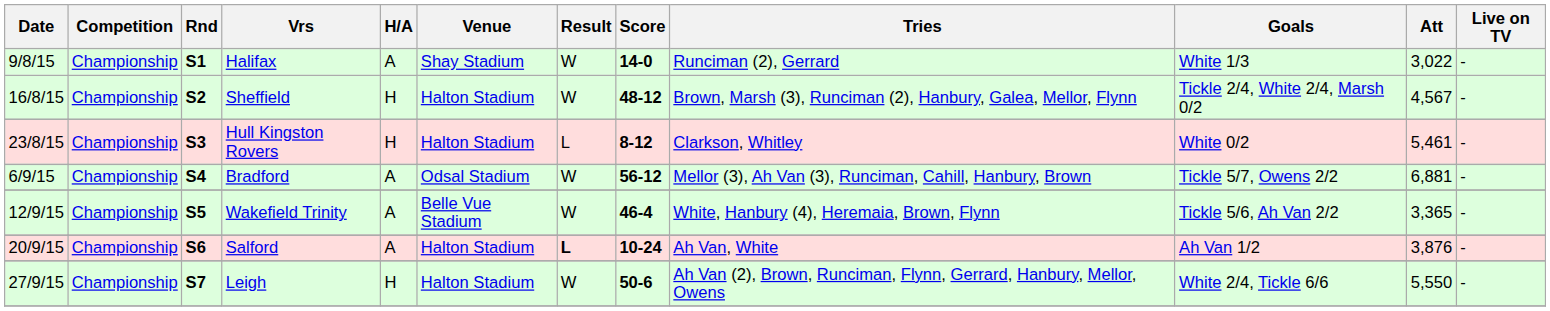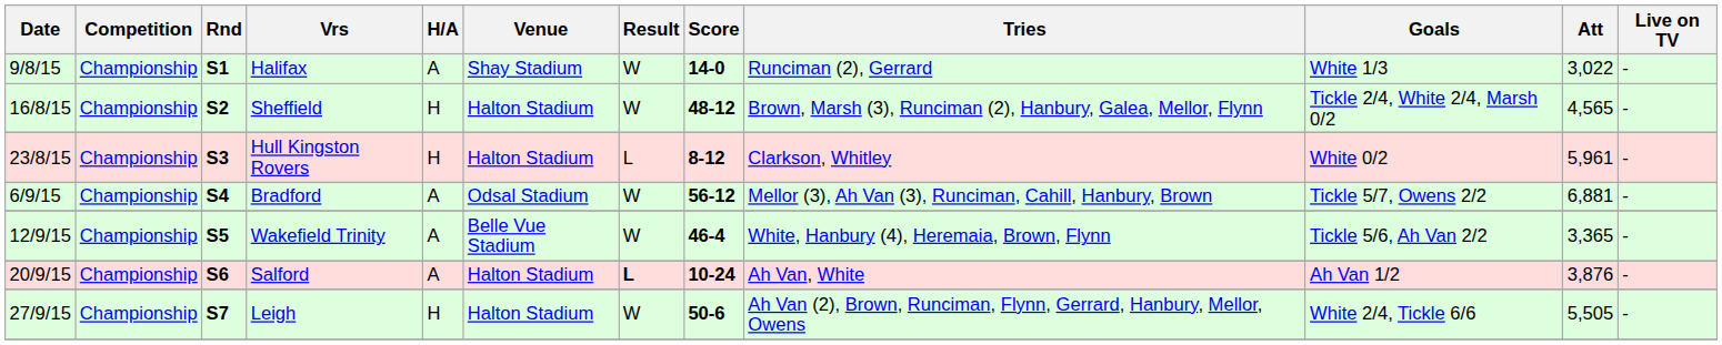 <table class="wikitable" style="font-size:85%;" width="100%">
 <tr>
 <th>Date</th>
 <th>Competition</th>
 <th>Rnd</th>
 <th>Vrs</th>
 <th>H/A</th>
 <th>Venue</th>
 <th>Result</th>
 <th>Score</th>
 <th>Tries</th>
 <th>Goals</th>
 <th>Att</th>
 <th>Live on TV</th>
 </tr>
 <tr style="background:#ddffdd;" width=20 | >
 <td>9/8/15</td>
 <td><a href='#'>Championship</a></td>
 <td><strong>S1</strong></td>
 <td><a href='#'>Halifax</a></td>
 <td>A</td>
 <td><a href='#'>Shay Stadium</a></td>
 <td>W</td>
 <td><strong>14-0</strong></td>
 <td><a href='#'>Runciman</a> (2), <a href='#'>Gerrard</a></td>
 <td><a href='#'>White</a> 1/3</td>
 <td>3,022</td>
 <td>-</td>
 </tr>
 <tr style="background:#ddffdd;" width=20 | >
 <td>16/8/15</td>
 <td><a href='#'>Championship</a></td>
 <td><strong>S2</strong></td>
 <td><a href='#'>Sheffield</a></td>
 <td>H</td>
 <td><a href='#'>Halton Stadium</a></td>
 <td>W</td>
 <td><strong>48-12</strong></td>
 <td><a href='#'>Brown</a>, <a href='#'>Marsh</a> (3), <a href='#'>Runciman</a> (2), <a href='#'>Hanbury</a>, <a href='#'>Galea</a>, <a href='#'>Mellor</a>, <a href='#'>Flynn</a></td>
 <td><a href='#'>Tickle</a> 2/4, <a href='#'>White</a> 2/4, <a href='#'>Marsh</a> 0/2</td>
-<td>4,567</td>
+<td>4,565</td>
 <td>-</td>
 </tr>
 <tr>
 </tr>
 <tr style="background:#ffdddd;" width=20 | >
 <td>23/8/15</td>
 <td><a href='#'>Championship</a></td>
 <td><strong>S3</strong></td>
 <td><a href='#'>Hull Kingston Rovers</a></td>
 <td>H</td>
 <td><a href='#'>Halton Stadium</a></td>
 <td>L</td>
 <td><strong>8-12</strong></td>
 <td><a href='#'>Clarkson</a>, <a href='#'>Whitley</a></td>
 <td><a href='#'>White</a> 0/2</td>
-<td>5,461</td>
+<td>5,961</td>
 <td>-</td>
 </tr>
 <tr>
 </tr>
 <tr style="background:#ddffdd;" width=20 | >
 <td>6/9/15</td>
 <td><a href='#'>Championship</a></td>
 <td><strong>S4</strong></td>
 <td><a href='#'>Bradford</a></td>
 <td>A</td>
 <td><a href='#'>Odsal Stadium</a></td>
 <td>W</td>
 <td><strong>56-12</strong></td>
 <td><a href='#'>Mellor</a> (3), <a href='#'>Ah Van</a> (3), <a href='#'>Runciman</a>, <a href='#'>Cahill</a>, <a href='#'>Hanbury</a>, <a href='#'>Brown</a></td>
 <td><a href='#'>Tickle</a> 5/7, <a href='#'>Owens</a> 2/2</td>
 <td>6,881</td>
 <td>-</td>
 </tr>
 <tr>
 </tr>
 <tr style="background:#ddffdd;" width=20 | >
 <td>12/9/15</td>
 <td><a href='#'>Championship</a></td>
 <td><strong>S5</strong></td>
 <td><a href='#'>Wakefield Trinity</a></td>
 <td>A</td>
 <td><a href='#'>Belle Vue Stadium</a></td>
 <td>W</td>
 <td><strong>46-4</strong></td>
 <td><a href='#'>White</a>, <a href='#'>Hanbury</a> (4), <a href='#'>Heremaia</a>, <a href='#'>Brown</a>, <a href='#'>Flynn</a></td>
 <td><a href='#'>Tickle</a> 5/6, <a href='#'>Ah Van</a> 2/2</td>
 <td>3,365</td>
 <td>-</td>
 </tr>
 <tr>
 </tr>
 <tr style="background:#ffdddd;" width=20 | >
 <td>20/9/15</td>
 <td><a href='#'>Championship</a></td>
 <td><strong>S6</strong></td>
 <td><a href='#'>Salford</a></td>
 <td>A</td>
 <td><a href='#'>Halton Stadium</a></td>
 <td><strong>L</strong></td>
 <td><strong>10-24</strong></td>
 <td><a href='#'>Ah Van</a>, <a href='#'>White</a></td>
 <td><a href='#'>Ah Van</a> 1/2</td>
 <td>3,876</td>
 <td>-</td>
 </tr>
 <tr>
 </tr>
 <tr style="background:#ddffdd;" width=20 | >
 <td>27/9/15</td>
 <td><a href='#'>Championship</a></td>
 <td><strong>S7</strong></td>
 <td><a href='#'>Leigh</a></td>
 <td>H</td>
 <td><a href='#'>Halton Stadium</a></td>
 <td>W</td>
 <td><strong>50-6</strong></td>
 <td><a href='#'>Ah Van</a> (2), <a href='#'>Brown</a>, <a href='#'>Runciman</a>, <a href='#'>Flynn</a>, <a href='#'>Gerrard</a>, <a href='#'>Hanbury</a>, <a href='#'>Mellor</a>, <a href='#'>Owens</a></td>
 <td><a href='#'>White</a> 2/4, <a href='#'>Tickle</a> 6/6</td>
-<td>5,550</td>
+<td>5,505</td>
 <td>-</td>
 </tr>
 <tr>
 </tr>
 </table>
